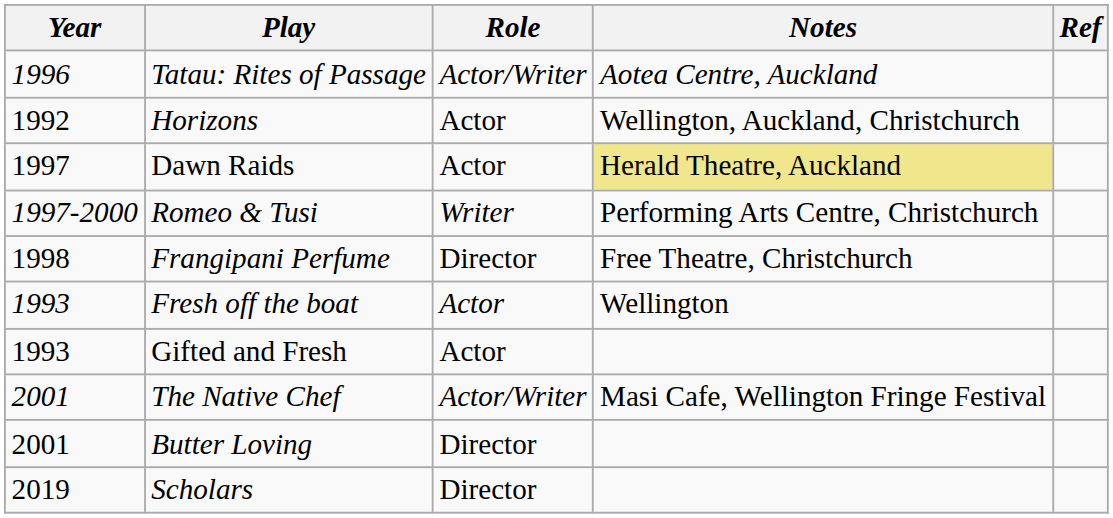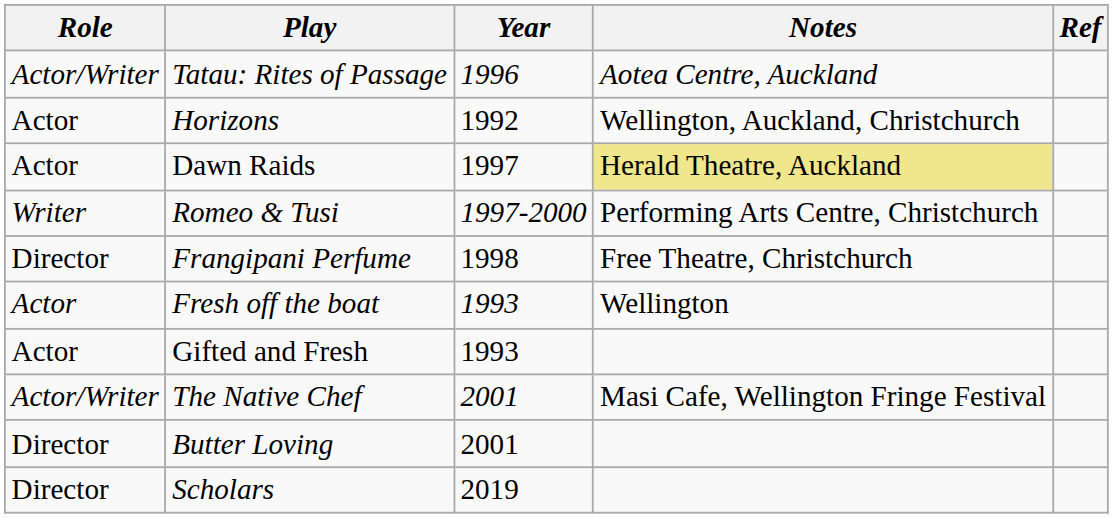 <table class="wikitable">
 <tr>
+<th><em>Role</em></th>
+<th><em>Play</em></th>
 <th><em>Year</em></th>
-<th><em>Play</em></th>
-<th><em>Role</em></th>
 <th><em>Notes</em></th>
 <th><em>Ref</em></th>
 </tr>
 <tr>
+<td><em>Actor/Writer</em></td>
+<td><em>Tatau: Rites of Passage</em></td>
 <td><em>1996</em></td>
-<td><em>Tatau: Rites of Passage</em></td>
-<td><em>Actor/Writer</em></td>
 <td><em>Aotea Centre, Auckland</em></td>
 <td><em></em></td>
 </tr>
 <tr>
+<td>Actor</td>
+<td><em>Horizons</em></td>
 <td>1992</td>
-<td><em>Horizons</em></td>
-<td>Actor</td>
 <td>Wellington, Auckland, Christchurch</td>
 <td></td>
 </tr>
 <tr>
+<td>Actor</td>
+<td>Dawn Raids</td>
 <td>1997</td>
-<td>Dawn Raids</td>
-<td>Actor</td>
 <td style="background: khaki;">Herald Theatre, Auckland</td>
 <td></td>
 </tr>
 <tr>
+<td><em>Writer</em></td>
+<td><em>Romeo & Tusi</em></td>
 <td><em>1997-2000</em></td>
-<td><em>Romeo & Tusi</em></td>
-<td><em>Writer</em></td>
 <td>Performing Arts Centre, Christchurch</td>
 <td></td>
 </tr>
 <tr>
+<td>Director</td>
+<td><em>Frangipani Perfume</em></td>
 <td>1998</td>
-<td><em>Frangipani Perfume</em></td>
-<td>Director</td>
 <td>Free Theatre, Christchurch</td>
 <td></td>
 </tr>
 <tr>
+<td><em>Actor</em></td>
+<td><em>Fresh off the boat</em></td>
 <td><em>1993</em></td>
-<td><em>Fresh off the boat</em></td>
-<td><em>Actor</em></td>
 <td>Wellington</td>
 <td></td>
 </tr>
 <tr>
+<td>Actor</td>
+<td>Gifted and Fresh</td>
 <td>1993</td>
-<td>Gifted and Fresh</td>
-<td>Actor</td>
 <td></td>
 <td></td>
 </tr>
 <tr>
+<td><em>Actor/Writer</em></td>
+<td><em>The Native Chef</em></td>
 <td><em>2001</em></td>
-<td><em>The Native Chef</em></td>
-<td><em>Actor/Writer</em></td>
 <td>Masi Cafe, Wellington Fringe Festival</td>
 <td> </td>
 </tr>
 <tr>
+<td>Director</td>
+<td><em>Butter Loving</em></td>
 <td>2001</td>
-<td><em>Butter Loving</em></td>
-<td>Director</td>
 <td></td>
 <td></td>
 </tr>
 <tr>
+<td>Director</td>
+<td><em>Scholars</em></td>
 <td>2019</td>
-<td><em>Scholars</em></td>
-<td>Director</td>
 <td></td>
 <td></td>
 </tr>
 </table>
